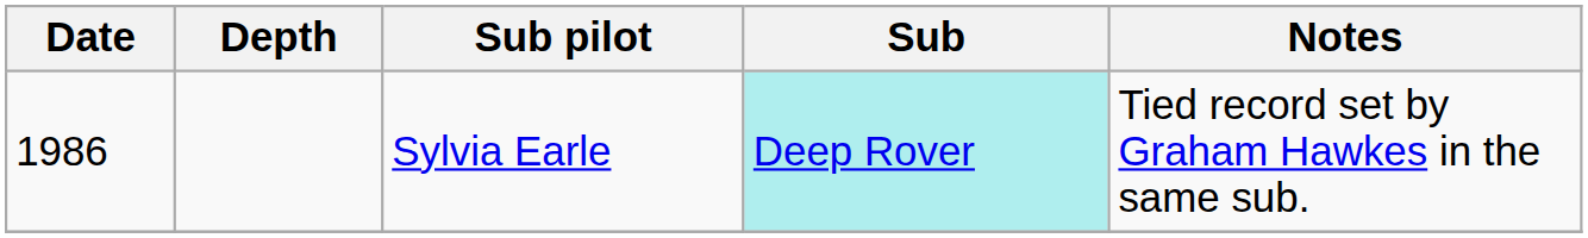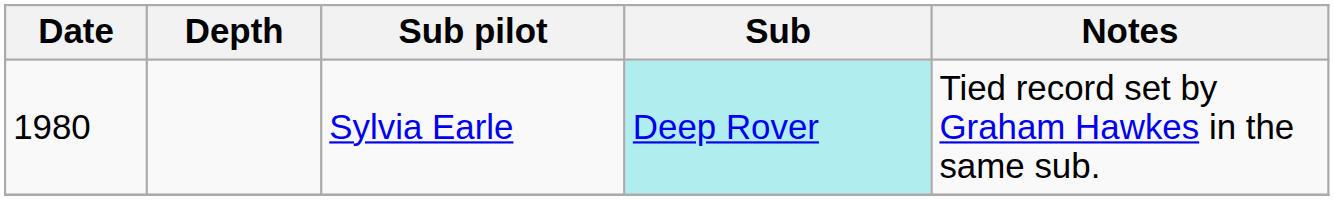 <table class=wikitable>
 <tr>
 <th>Date</th>
 <th>Depth</th>
 <th>Sub pilot</th>
 <th>Sub</th>
 <th width=30%>Notes</th>
 </tr>
 <tr>
-<td>1986</td>
+<td>1980</td>
 <td></td>
 <td><a href='#'>Sylvia Earle</a></td>
 <td style="background: paleturquoise;"><a href='#'>Deep Rover</a></td>
 <td>Tied record set by <a href='#'>Graham Hawkes</a> in the same sub.</td>
 </tr>
 <tr>
 </tr>
 </table>
